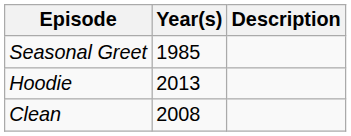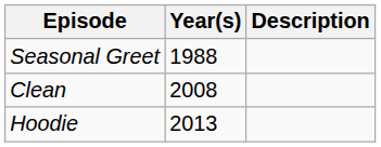 <table class="wikitable sortable">
 <tr>
 <th>Episode</th>
 <th>Year(s)</th>
 <th>Description</th>
 </tr>
 <tr>
 <td><em>Seasonal Greet</em></td>
-<td>1985</td>
+<td>1988</td>
+<td></td>
+</tr>
+<tr>
+<td><em>Clean</em></td>
+<td>2008</td>
 <td></td>
 </tr>
 <tr>
 <td><em>Hoodie</em></td>
 <td>2013</td>
 <td></td>
 </tr>
-<tr>
-<td><em>Clean</em></td>
-<td>2008</td>
-<td></td>
-</tr>
 </table>
